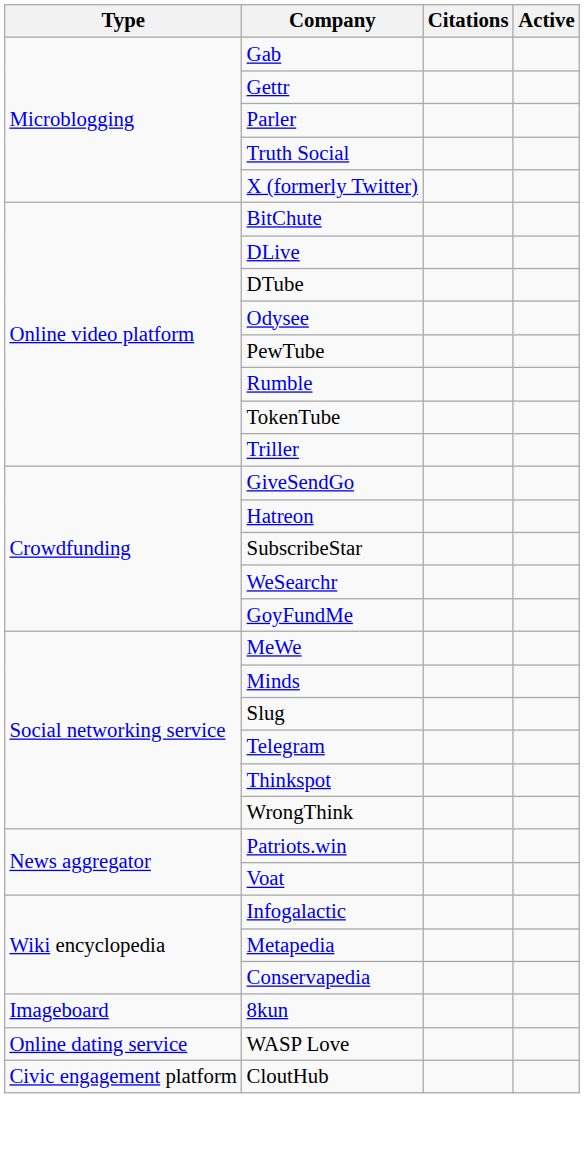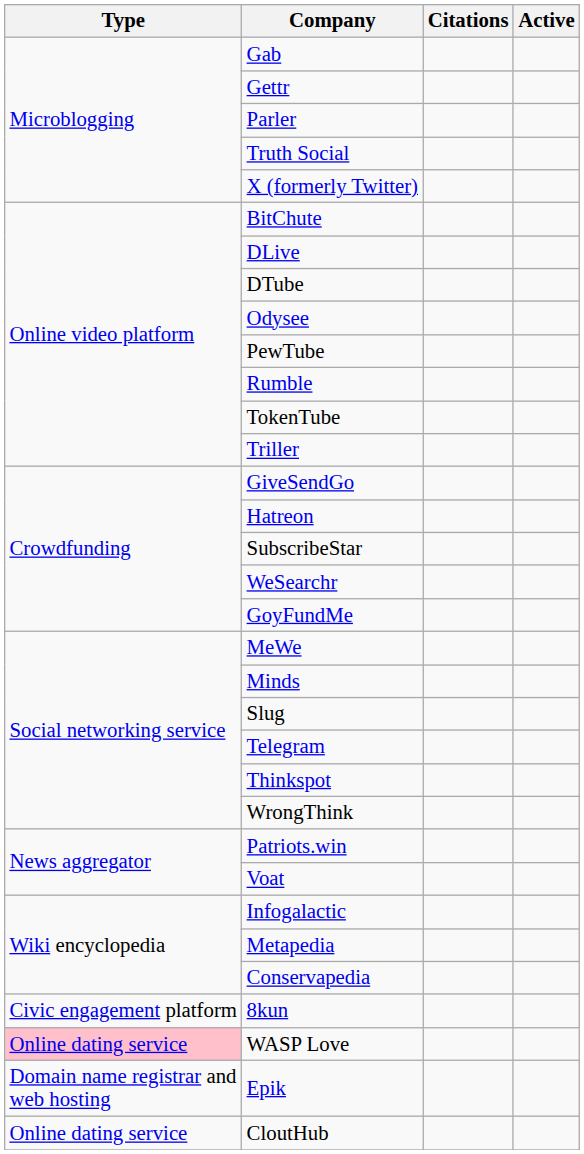 <table class="wikitable sortable">
 <tr>
 <th>Type</th>
 <th>Company</th>
 <th>Citations</th>
 <th>Active</th>
 </tr>
 <tr>
 <td rowspan="5"><a href='#'>Microblogging</a></td>
 <td><a href='#'>Gab</a></td>
 <td></td>
 <td></td>
 </tr>
 <tr>
 <td><a href='#'>Gettr</a></td>
 <td></td>
 <td></td>
 </tr>
 <tr>
 <td><a href='#'>Parler</a></td>
 <td></td>
 <td></td>
 </tr>
 <tr>
 <td><a href='#'>Truth Social</a></td>
 <td></td>
 <td></td>
 </tr>
 <tr>
 <td><a href='#'>X (formerly Twitter)</a></td>
 <td></td>
 <td></td>
 </tr>
 <tr>
 <td rowspan="8"><a href='#'>Online video platform</a></td>
 <td><a href='#'>BitChute</a></td>
 <td></td>
 <td></td>
 </tr>
 <tr>
 <td><a href='#'>DLive</a></td>
 <td></td>
 <td></td>
 </tr>
 <tr>
 <td>DTube</td>
 <td></td>
 <td></td>
 </tr>
 <tr>
 <td><a href='#'>Odysee</a></td>
 <td></td>
 <td></td>
 </tr>
 <tr>
 <td>PewTube</td>
 <td></td>
 <td></td>
 </tr>
 <tr>
 <td><a href='#'>Rumble</a></td>
 <td></td>
 <td></td>
 </tr>
 <tr>
 <td>TokenTube</td>
 <td></td>
 <td></td>
 </tr>
 <tr>
 <td><a href='#'>Triller</a></td>
 <td></td>
 <td></td>
 </tr>
 <tr>
 <td rowspan=5><a href='#'>Crowdfunding</a></td>
 <td><a href='#'>GiveSendGo</a></td>
 <td></td>
 <td></td>
 </tr>
 <tr>
 <td><a href='#'>Hatreon</a></td>
 <td></td>
 <td></td>
 </tr>
 <tr>
 <td>SubscribeStar</td>
 <td></td>
 <td></td>
 </tr>
 <tr>
 <td><a href='#'>WeSearchr</a></td>
 <td></td>
 <td></td>
 </tr>
 <tr>
 <td><a href='#'>GoyFundMe</a></td>
 <td></td>
 <td></td>
 </tr>
 <tr>
 <td rowspan="6"><a href='#'>Social networking service</a></td>
 <td><a href='#'>MeWe</a></td>
 <td></td>
 <td></td>
 </tr>
 <tr>
 <td><a href='#'>Minds</a></td>
 <td></td>
 <td></td>
 </tr>
 <tr>
 <td>Slug</td>
 <td></td>
 <td></td>
 </tr>
 <tr>
 <td><a href='#'>Telegram</a></td>
 <td></td>
 <td></td>
 </tr>
 <tr>
 <td><a href='#'>Thinkspot</a></td>
 <td></td>
 <td></td>
 </tr>
 <tr>
 <td>WrongThink</td>
 <td></td>
 <td></td>
 </tr>
 <tr>
 <td rowspan=2><a href='#'>News aggregator</a></td>
 <td><a href='#'>Patriots.win</a></td>
 <td></td>
 <td></td>
 </tr>
 <tr>
 <td><a href='#'>Voat</a></td>
 <td></td>
 <td></td>
 </tr>
 <tr>
 <td rowspan="3"><a href='#'>Wiki</a> encyclopedia</td>
 <td><a href='#'>Infogalactic</a></td>
 <td></td>
 <td></td>
 </tr>
 <tr>
 <td><a href='#'>Metapedia</a></td>
 <td></td>
 <td></td>
 </tr>
 <tr>
 <td><a href='#'>Conservapedia</a></td>
 <td></td>
 <td></td>
 </tr>
 <tr>
-<td><a href='#'>Imageboard</a></td>
+<td><a href='#'>Civic engagement</a> platform</td>
 <td><a href='#'>8kun</a></td>
 <td></td>
 <td></td>
 </tr>
 <tr>
-<td><a href='#'>Online dating service</a></td>
+<td style="background: pink;"><a href='#'>Online dating service</a></td>
 <td>WASP Love</td>
 <td></td>
 <td></td>
 </tr>
 <tr>
-<td><a href='#'>Civic engagement</a> platform</td>
+<td><a href='#'>Domain name registrar</a> and<br><a href='#'>web hosting</a></td>
+<td><a href='#'>Epik</a></td>
+<td></td>
+<td></td>
+</tr>
+<tr>
+<td><a href='#'>Online dating service</a></td>
 <td>CloutHub</td>
 <td></td>
 <td></td>
 </tr>
 </table>
